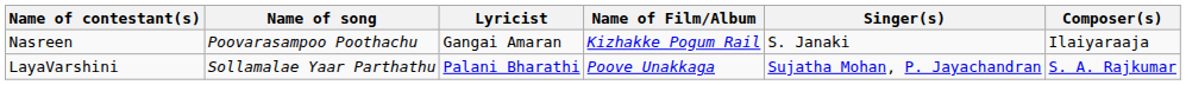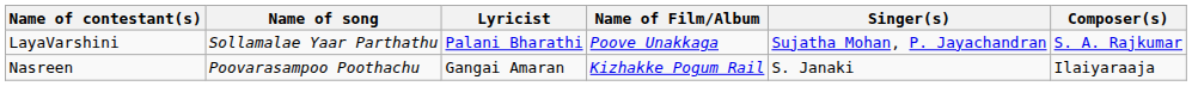 <table class="wikitable">
 <tr>
 <th>Name of contestant(s)</th>
 <th>Name of song</th>
 <th>Lyricist</th>
 <th>Name of Film/Album</th>
 <th>Singer(s)</th>
 <th>Composer(s)</th>
 </tr>
 <tr>
+<td>LayaVarshini </td>
+<td><em>Sollamalae Yaar Parthathu</em></td>
+<td><a href='#'>Palani Bharathi</a></td>
+<td><a href='#'><em>Poove Unakkaga</em></a></td>
+<td><a href='#'>Sujatha Mohan</a>, <a href='#'>P. Jayachandran</a></td>
+<td><a href='#'>S. A. Rajkumar</a></td>
+</tr>
+<tr>
 <td>Nasreen </td>
 <td><em>Poovarasampoo Poothachu</em></td>
 <td>Gangai Amaran</td>
 <td><a href='#'><em>Kizhakke Pogum Rail</em></a></td>
 <td>S. Janaki</td>
 <td>Ilaiyaraaja</td>
 </tr>
-<tr>
-<td>LayaVarshini </td>
-<td><em>Sollamalae Yaar Parthathu</em></td>
-<td><a href='#'>Palani Bharathi</a></td>
-<td><a href='#'><em>Poove Unakkaga</em></a></td>
-<td><a href='#'>Sujatha Mohan</a>, <a href='#'>P. Jayachandran</a></td>
-<td><a href='#'>S. A. Rajkumar</a></td>
-</tr>
 </table>
